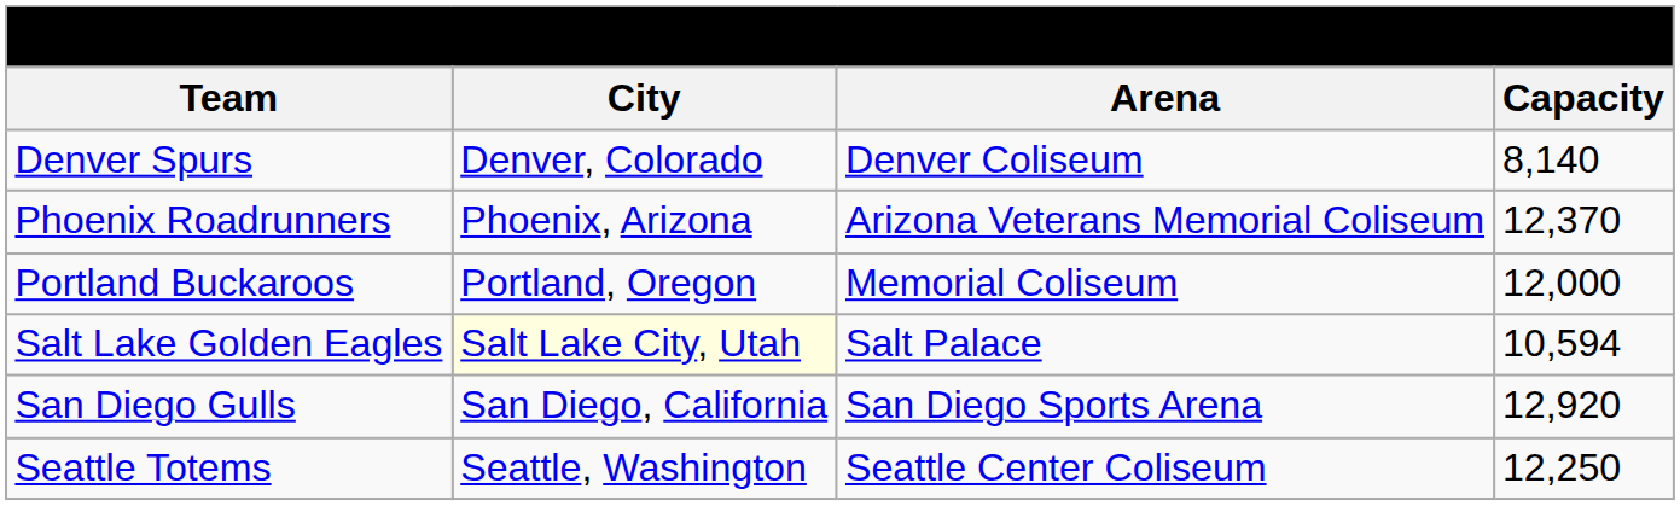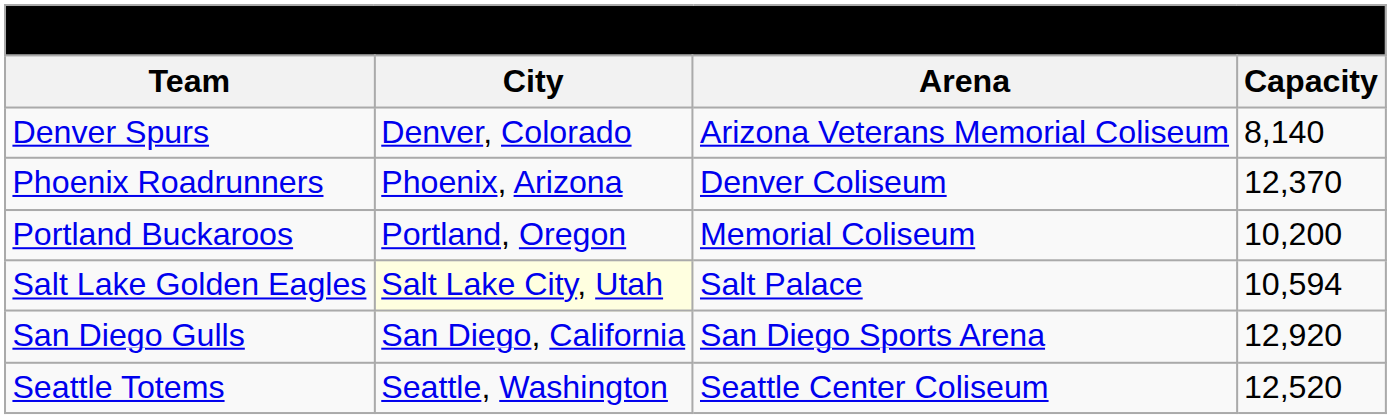 <table class="wikitable" style="width:auto">
 <tr>
 <td bgcolor="#000000" align="center" colspan="6"><strong><span>1970–71 Western Hockey League</span></strong></td>
 </tr>
 <tr>
 <th>Team</th>
 <th>City</th>
 <th>Arena</th>
 <th>Capacity</th>
 </tr>
 <tr>
 <td><a href='#'>Denver Spurs</a></td>
 <td><a href='#'>Denver</a>, <a href='#'>Colorado</a></td>
-<td><a href='#'>Denver Coliseum</a></td>
+<td><a href='#'>Arizona Veterans Memorial Coliseum</a></td>
 <td>8,140</td>
 </tr>
 <tr>
 <td><a href='#'>Phoenix Roadrunners</a></td>
 <td><a href='#'>Phoenix</a>, <a href='#'>Arizona</a></td>
-<td><a href='#'>Arizona Veterans Memorial Coliseum</a></td>
+<td><a href='#'>Denver Coliseum</a></td>
 <td>12,370</td>
 </tr>
 <tr>
 <td><a href='#'>Portland Buckaroos</a></td>
 <td><a href='#'>Portland</a>, <a href='#'>Oregon</a></td>
 <td><a href='#'>Memorial Coliseum</a></td>
-<td>12,000</td>
+<td>10,200</td>
 </tr>
 <tr>
 <td><a href='#'>Salt Lake Golden Eagles</a></td>
 <td style="background: lightyellow;"><a href='#'>Salt Lake City</a>, <a href='#'>Utah</a></td>
 <td><a href='#'>Salt Palace</a></td>
 <td>10,594</td>
 </tr>
 <tr>
 <td><a href='#'>San Diego Gulls</a></td>
 <td><a href='#'>San Diego</a>, <a href='#'>California</a></td>
 <td><a href='#'>San Diego Sports Arena</a></td>
 <td>12,920</td>
 </tr>
 <tr>
 <td><a href='#'>Seattle Totems</a></td>
 <td><a href='#'>Seattle</a>, <a href='#'>Washington</a></td>
 <td><a href='#'>Seattle Center Coliseum</a></td>
-<td>12,250</td>
+<td>12,520</td>
 </tr>
 </table>
